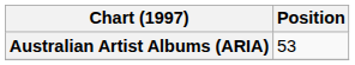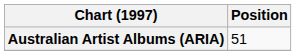 <table class="wikitable sortable plainrowheaders" style="text-align:centre">
 <tr>
 <th scope="col">Chart (1997)</th>
 <th scope="col">Position</th>
 </tr>
 <tr>
 <th scope="row">Australian Artist Albums (ARIA)</th>
-<td>53</td>
+<td>51</td>
 </tr>
 <tr>
 </tr>
 </table>
